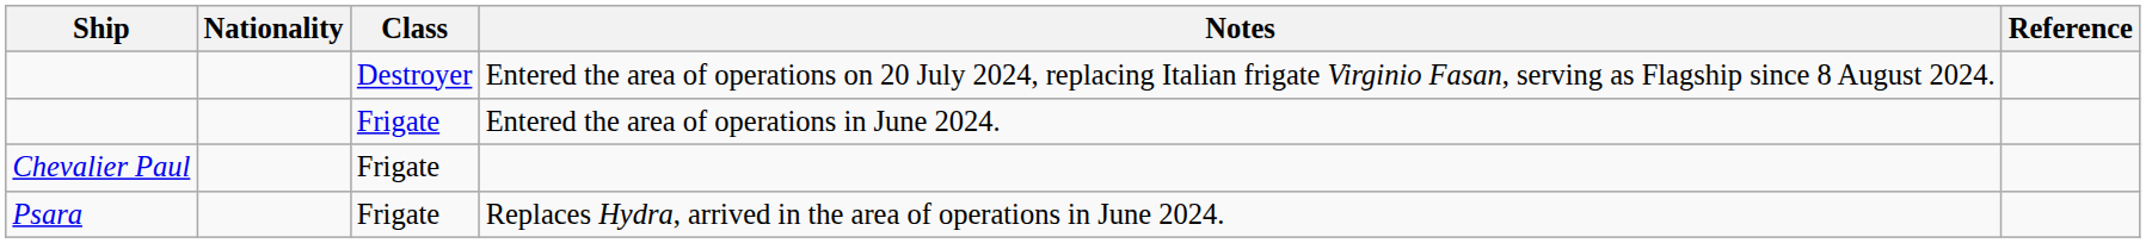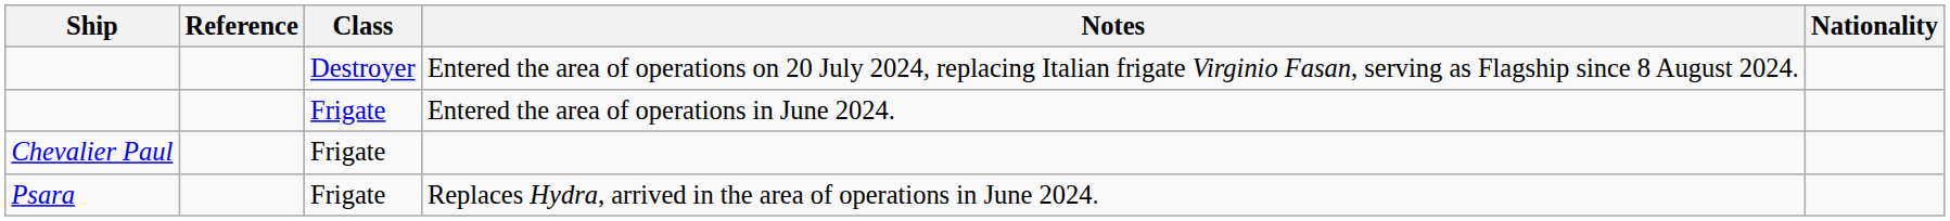 <table class="wikitable">
 <tr>
 <th>Ship</th>
-<th>Nationality</th>
+<th>Reference</th>
 <th>Class</th>
 <th>Notes</th>
-<th>Reference</th>
+<th>Nationality</th>
 </tr>
 <tr>
 <td></td>
 <td></td>
 <td><a href='#'>Destroyer</a></td>
 <td>Entered the area of operations on 20 July 2024, replacing Italian frigate <em>Virginio Fasan</em>, serving as Flagship since 8 August 2024.</td>
 <td></td>
 </tr>
 <tr>
 <td></td>
 <td></td>
 <td><a href='#'>Frigate</a></td>
 <td>Entered the area of operations in June 2024.</td>
 <td></td>
 </tr>
 <tr>
 <td><a href='#'><em>Chevalier Paul</em></a></td>
 <td></td>
 <td>Frigate</td>
 <td></td>
 <td></td>
 </tr>
 <tr>
 <td><a href='#'><em>Psara</em></a></td>
 <td></td>
 <td>Frigate</td>
 <td>Replaces <em>Hydra</em>, arrived in the area of operations in June 2024.</td>
 <td></td>
 </tr>
 </table>
